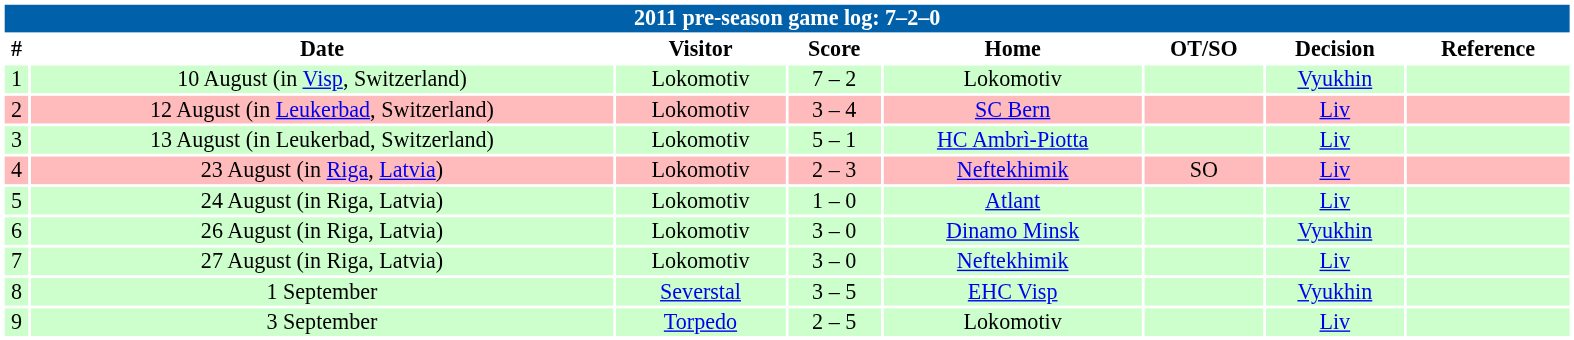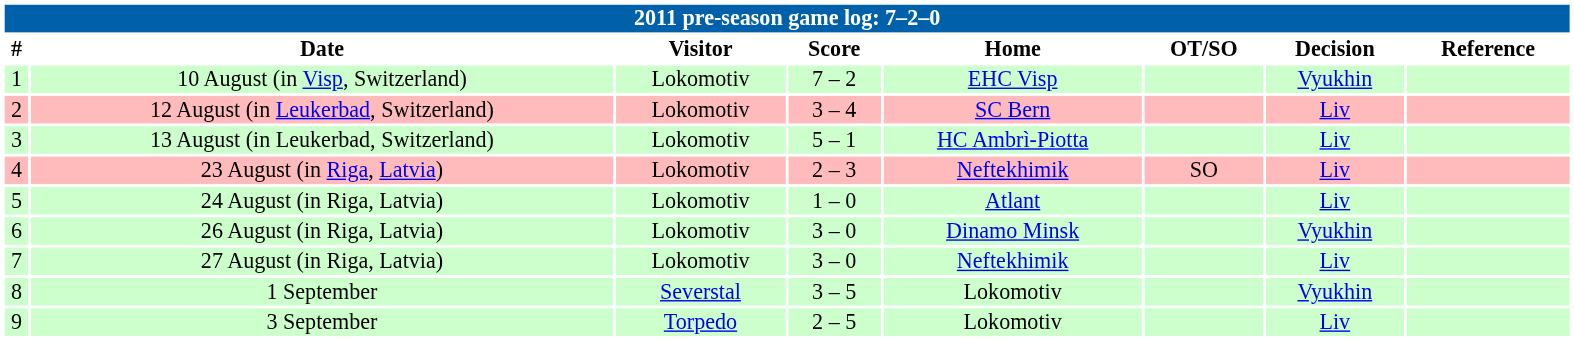 <table class="toccolours collapsible"  style="width:90%; clear:both; margin:1.5em auto; text-align:center;">
 <tr>
 <th colspan="11" style="background:#0060a9; color:#fff;">2011 pre-season game log: 7–2–0</th>
 </tr>
 <tr>
 <th>#</th>
 <th>Date</th>
 <th>Visitor</th>
 <th>Score</th>
 <th>Home</th>
 <th>OT/SO</th>
 <th>Decision</th>
 <th>Reference</th>
 </tr>
 <tr style="text-align:center; background:#cfc;">
 <td>1</td>
 <td>10 August (in <a href='#'>Visp</a>, Switzerland)</td>
 <td>Lokomotiv</td>
 <td>7 – 2</td>
-<td>Lokomotiv</td>
+<td><a href='#'>EHC Visp</a></td>
 <td></td>
 <td><a href='#'>Vyukhin</a></td>
 <td></td>
 </tr>
 <tr style="text-align:center; background:#fbb;">
 <td>2</td>
 <td>12 August (in <a href='#'>Leukerbad</a>, Switzerland)</td>
 <td>Lokomotiv</td>
 <td>3 – 4</td>
 <td><a href='#'>SC Bern</a></td>
 <td></td>
 <td><a href='#'>Liv</a></td>
 <td></td>
 </tr>
 <tr style="text-align:center; background:#cfc;">
 <td>3</td>
 <td>13 August (in Leukerbad, Switzerland)</td>
 <td>Lokomotiv</td>
 <td>5 – 1</td>
 <td><a href='#'>HC Ambrì-Piotta</a></td>
 <td></td>
 <td><a href='#'>Liv</a></td>
 <td></td>
 </tr>
 <tr style="text-align:center; background:#fbb;">
 <td>4</td>
 <td>23 August (in <a href='#'>Riga</a>, <a href='#'>Latvia</a>)</td>
 <td>Lokomotiv</td>
 <td>2 – 3</td>
 <td><a href='#'>Neftekhimik</a></td>
 <td>SO</td>
 <td><a href='#'>Liv</a></td>
 <td></td>
 </tr>
 <tr style="text-align:center; background:#cfc;">
 <td>5</td>
 <td>24 August (in Riga, Latvia)</td>
 <td>Lokomotiv</td>
 <td>1 – 0</td>
 <td><a href='#'>Atlant</a></td>
 <td></td>
 <td><a href='#'>Liv</a></td>
 <td></td>
 </tr>
 <tr style="text-align:center; background:#cfc;">
 <td>6</td>
 <td>26 August (in Riga, Latvia)</td>
 <td>Lokomotiv</td>
 <td>3 – 0</td>
 <td><a href='#'>Dinamo Minsk</a></td>
 <td></td>
 <td><a href='#'>Vyukhin</a></td>
 <td></td>
 </tr>
 <tr style="text-align:center; background:#cfc;">
 <td>7</td>
 <td>27 August (in Riga, Latvia)</td>
 <td>Lokomotiv</td>
 <td>3 – 0</td>
 <td><a href='#'>Neftekhimik</a></td>
 <td></td>
 <td><a href='#'>Liv</a></td>
 <td></td>
 </tr>
 <tr style="text-align:center; background:#cfc;">
 <td>8</td>
 <td>1 September</td>
 <td><a href='#'>Severstal</a></td>
 <td>3 – 5</td>
-<td><a href='#'>EHC Visp</a></td>
+<td>Lokomotiv</td>
 <td></td>
 <td><a href='#'>Vyukhin</a></td>
 <td></td>
 </tr>
 <tr style="text-align:center; background:#cfc;">
 <td>9</td>
 <td>3 September</td>
 <td><a href='#'>Torpedo</a></td>
 <td>2 – 5</td>
 <td>Lokomotiv</td>
 <td></td>
 <td><a href='#'>Liv</a></td>
 <td></td>
 </tr>
 </table>
